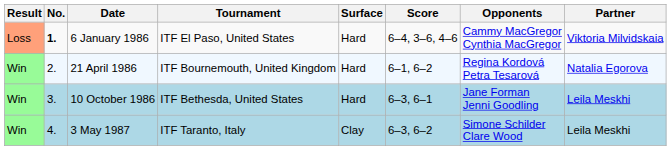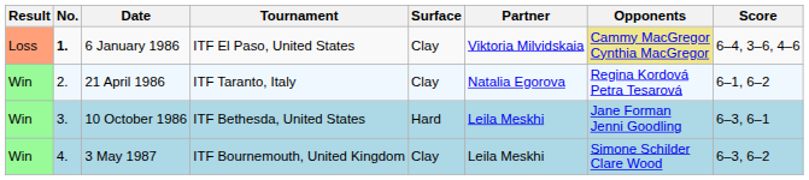 <table class="sortable wikitable">
 <tr>
 <th>Result</th>
 <th>No.</th>
 <th>Date</th>
 <th>Tournament</th>
 <th>Surface</th>
+<th>Partner</th>
+<th>Opponents</th>
 <th>Score</th>
-<th>Opponents</th>
-<th>Partner</th>
 </tr>
 <tr>
 <td style="background:#ffa07a;">Loss</td>
 <td><strong>1.</strong></td>
 <td>6 January 1986</td>
 <td>ITF El Paso, United States</td>
-<td>Hard</td>
+<td>Clay</td>
+<td> <a href='#'>Viktoria Milvidskaia</a></td>
+<td style="background: khaki;"> <a href='#'>Cammy MacGregor</a> <br>  <a href='#'>Cynthia MacGregor</a></td>
 <td>6–4, 3–6, 4–6</td>
-<td> <a href='#'>Cammy MacGregor</a> <br>  <a href='#'>Cynthia MacGregor</a></td>
-<td> <a href='#'>Viktoria Milvidskaia</a></td>
 </tr>
 <tr style="background:#f0f8ff;">
 <td style="background:#98fb98;">Win</td>
 <td>2.</td>
 <td>21 April 1986</td>
-<td>ITF Bournemouth, United Kingdom</td>
-<td>Hard</td>
+<td>ITF Taranto, Italy</td>
+<td>Clay</td>
+<td> <a href='#'>Natalia Egorova</a></td>
+<td> <a href='#'>Regina Kordová</a> <br>  <a href='#'>Petra Tesarová</a></td>
 <td>6–1, 6–2</td>
-<td> <a href='#'>Regina Kordová</a> <br>  <a href='#'>Petra Tesarová</a></td>
-<td> <a href='#'>Natalia Egorova</a></td>
 </tr>
 <tr bgcolor=lightblue>
 <td style="background:#98fb98;">Win</td>
 <td>3.</td>
 <td>10 October 1986</td>
 <td>ITF Bethesda, United States</td>
 <td>Hard</td>
+<td> <a href='#'>Leila Meskhi</a></td>
+<td> <a href='#'>Jane Forman</a> <br>  <a href='#'>Jenni Goodling</a></td>
 <td>6–3, 6–1</td>
-<td> <a href='#'>Jane Forman</a> <br>  <a href='#'>Jenni Goodling</a></td>
-<td> <a href='#'>Leila Meskhi</a></td>
 </tr>
 <tr bgcolor=lightblue>
 <td style="background:#98fb98;">Win</td>
 <td>4.</td>
 <td>3 May 1987</td>
-<td>ITF Taranto, Italy</td>
+<td>ITF Bournemouth, United Kingdom</td>
 <td>Clay</td>
+<td> Leila Meskhi</td>
+<td> <a href='#'>Simone Schilder</a> <br>  <a href='#'>Clare Wood</a></td>
 <td>6–3, 6–2</td>
-<td> <a href='#'>Simone Schilder</a> <br>  <a href='#'>Clare Wood</a></td>
-<td> Leila Meskhi</td>
 </tr>
 </table>
